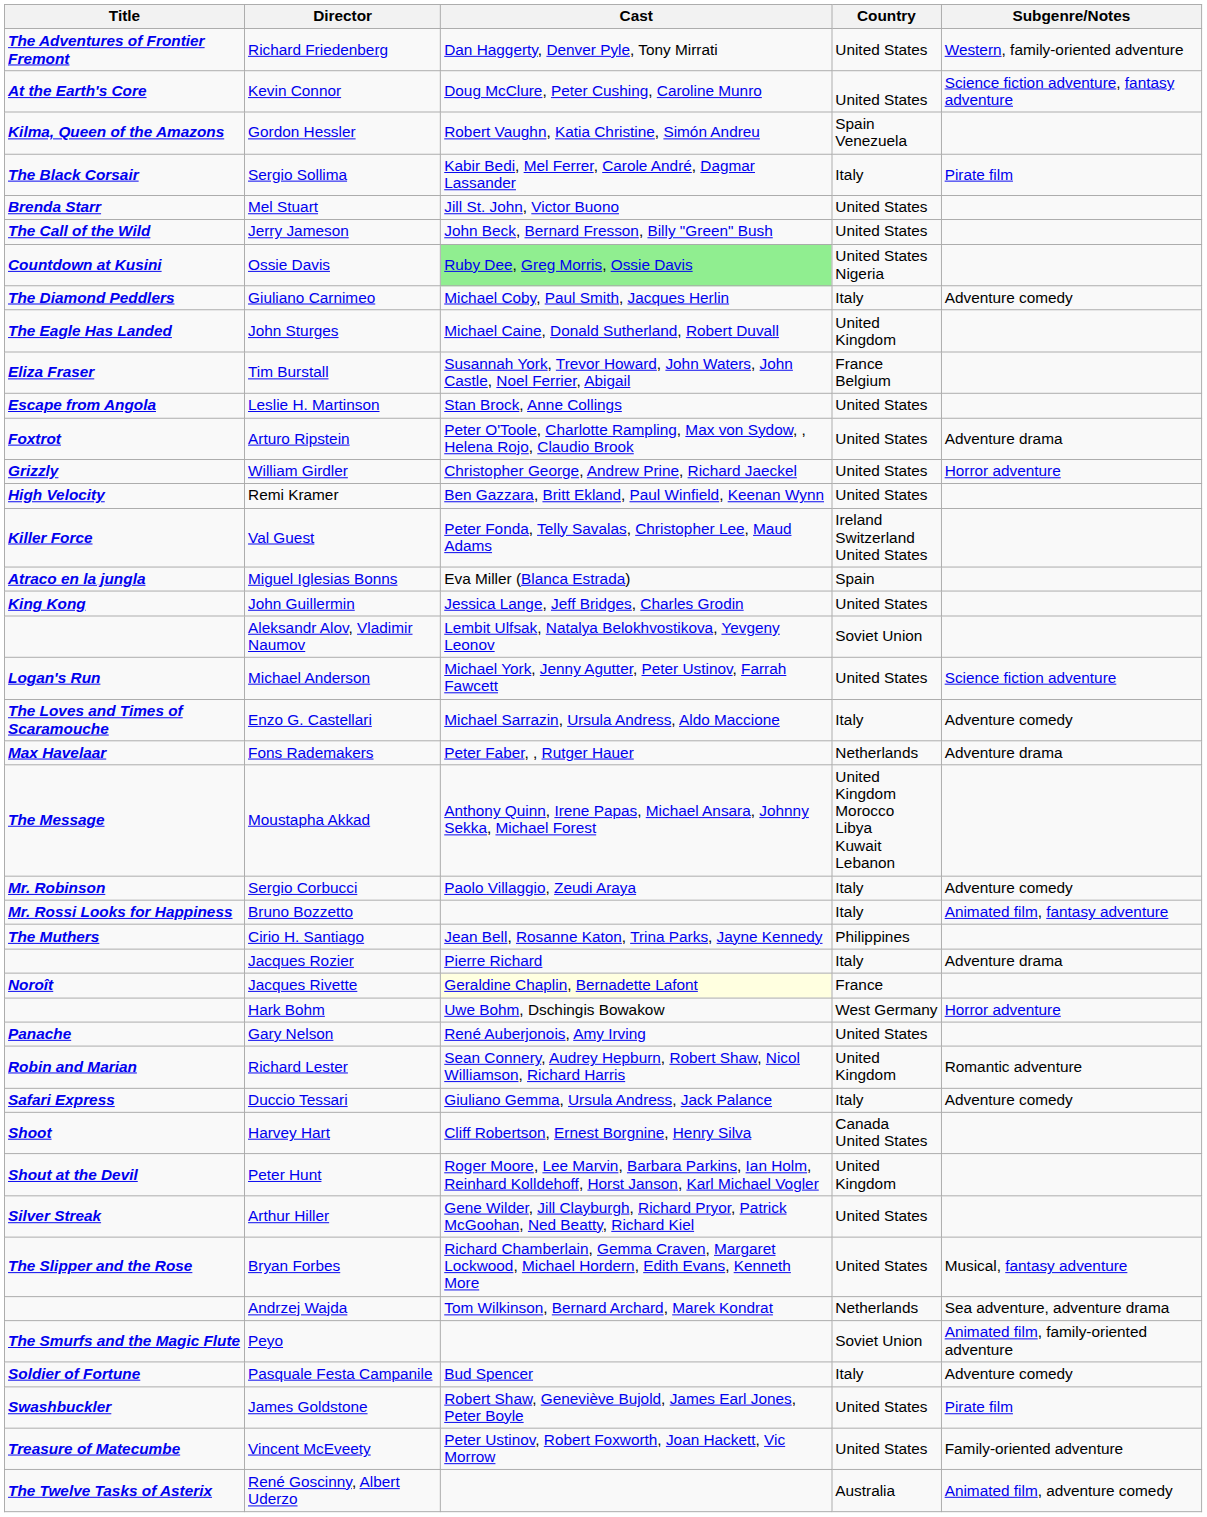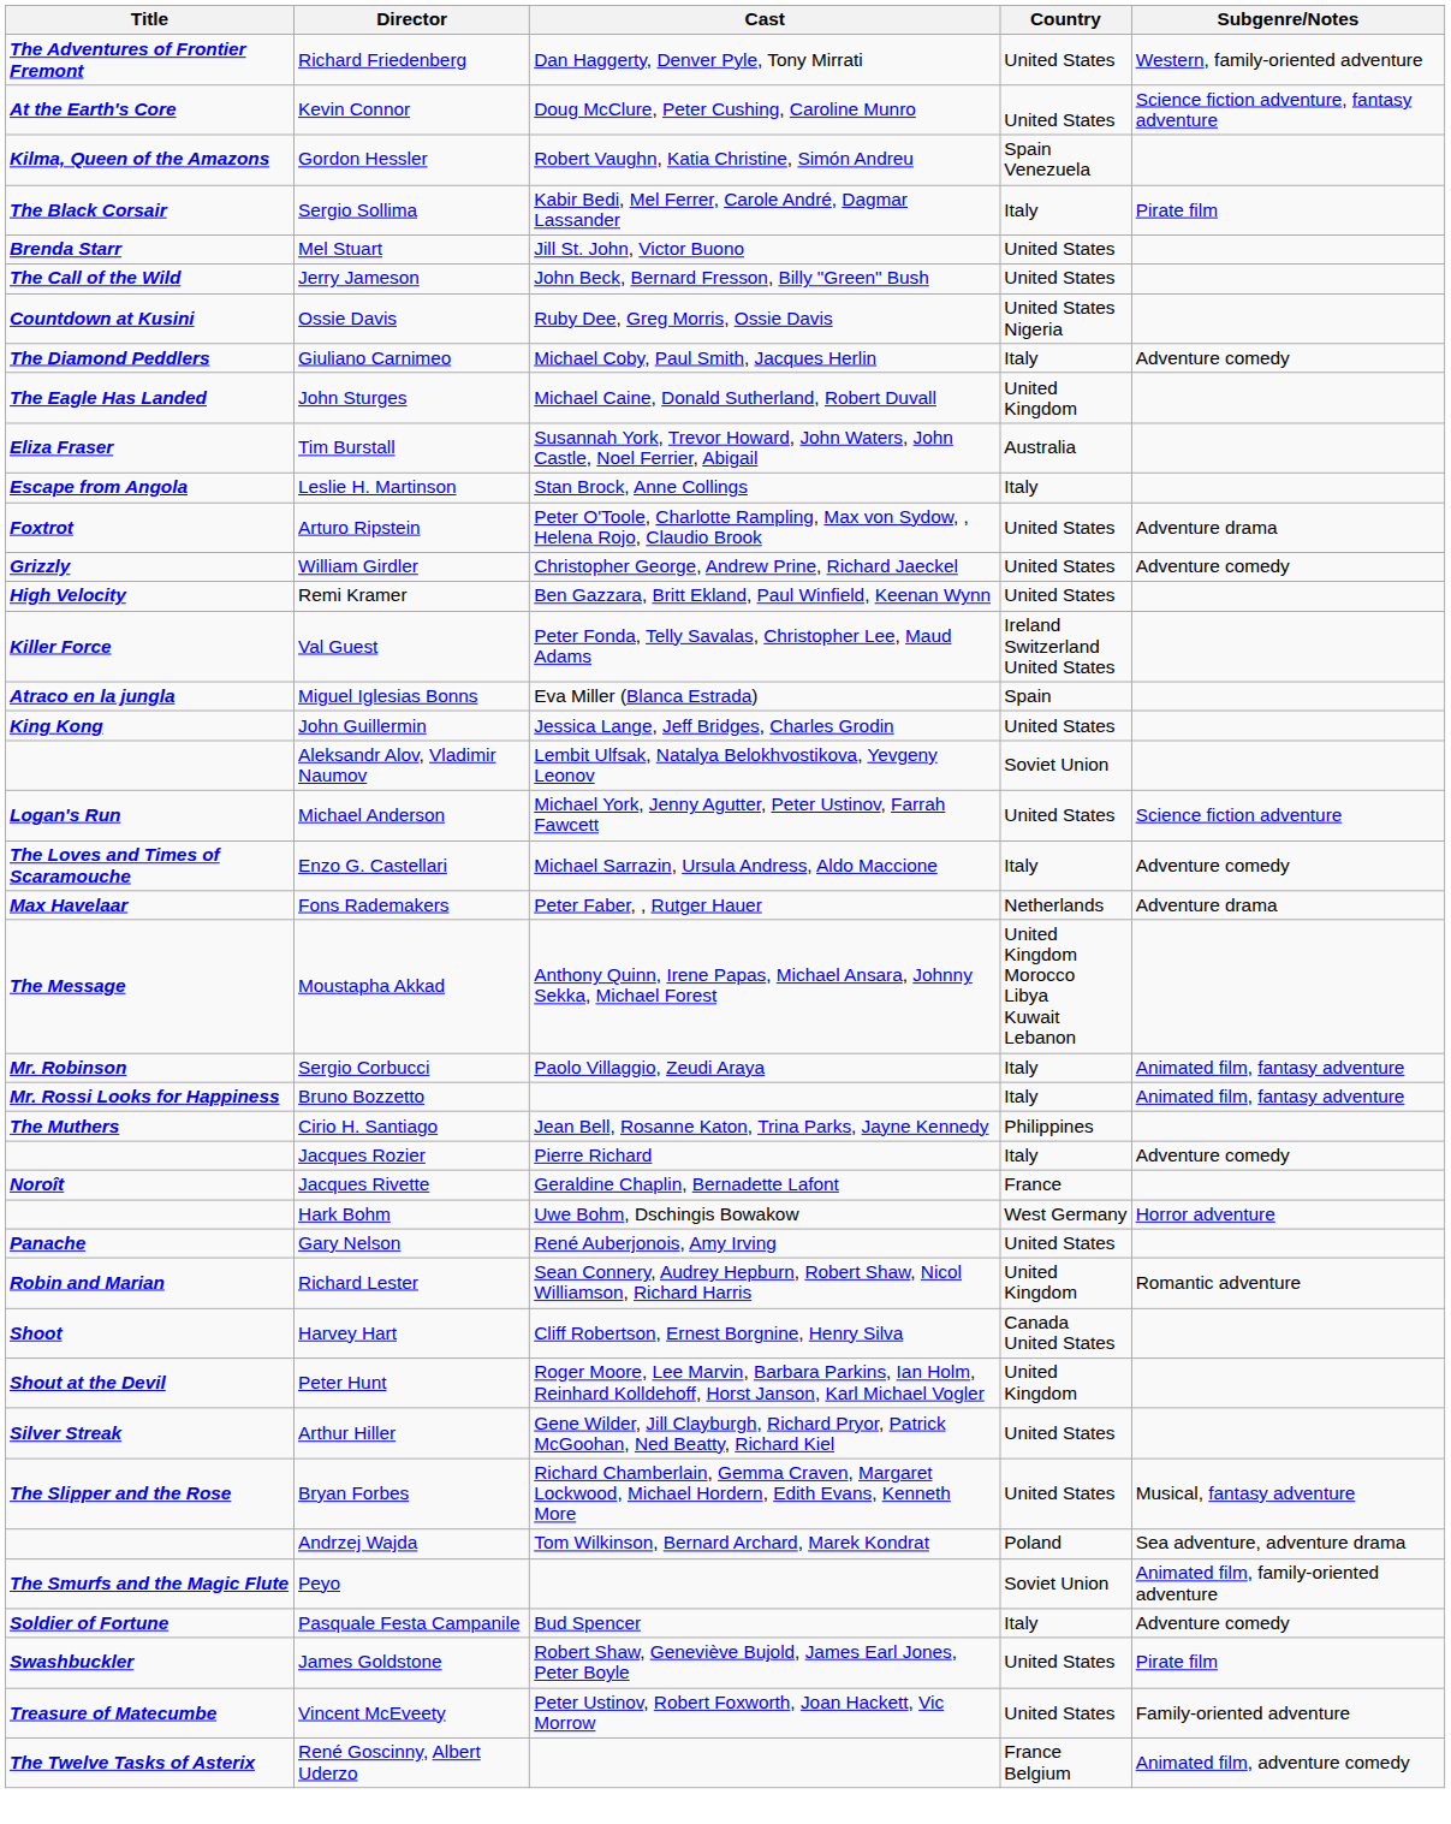 <table class="wikitable">
 <tr>
 <th>Title</th>
 <th>Director</th>
 <th style="width: 400px;">Cast</th>
 <th>Country</th>
 <th>Subgenre/Notes</th>
 </tr>
 <tr>
 <td><strong><em><a href='#'>The Adventures of Frontier Fremont</a></em></strong></td>
 <td><a href='#'>Richard Friedenberg</a></td>
 <td><a href='#'>Dan Haggerty</a>, <a href='#'>Denver Pyle</a>, Tony Mirrati</td>
 <td>United States</td>
 <td><a href='#'>Western</a>, family-oriented adventure</td>
 </tr>
 <tr>
 <td><strong><em><a href='#'>At the Earth's Core</a></em></strong></td>
 <td><a href='#'>Kevin Connor</a></td>
 <td><a href='#'>Doug McClure</a>, <a href='#'>Peter Cushing</a>, <a href='#'>Caroline Munro</a></td>
 <td><br>United States</td>
 <td><a href='#'>Science fiction adventure</a>, <a href='#'>fantasy adventure</a></td>
 </tr>
 <tr>
 <td><strong><em><a href='#'>Kilma, Queen of the Amazons</a></em></strong></td>
 <td><a href='#'>Gordon Hessler</a></td>
 <td><a href='#'>Robert Vaughn</a>, <a href='#'>Katia Christine</a>, <a href='#'>Simón Andreu</a></td>
 <td>Spain<br>Venezuela</td>
 <td></td>
 </tr>
 <tr>
 <td><strong><em><a href='#'>The Black Corsair</a></em></strong></td>
 <td><a href='#'>Sergio Sollima</a></td>
 <td><a href='#'>Kabir Bedi</a>, <a href='#'>Mel Ferrer</a>, <a href='#'>Carole André</a>, <a href='#'>Dagmar Lassander</a></td>
 <td>Italy</td>
 <td><a href='#'>Pirate film</a></td>
 </tr>
 <tr>
 <td><strong><em><a href='#'>Brenda Starr</a></em></strong></td>
 <td><a href='#'>Mel Stuart</a></td>
 <td><a href='#'>Jill St. John</a>, <a href='#'>Victor Buono</a></td>
 <td>United States</td>
 <td></td>
 </tr>
 <tr>
 <td><strong><em><a href='#'>The Call of the Wild</a></em></strong></td>
 <td><a href='#'>Jerry Jameson</a></td>
 <td><a href='#'>John Beck</a>, <a href='#'>Bernard Fresson</a>, <a href='#'>Billy "Green" Bush</a></td>
 <td>United States</td>
 <td></td>
 </tr>
 <tr>
 <td><strong><em><a href='#'>Countdown at Kusini</a></em></strong></td>
 <td><a href='#'>Ossie Davis</a></td>
-<td style="background: lightgreen;"><a href='#'>Ruby Dee</a>, <a href='#'>Greg Morris</a>, <a href='#'>Ossie Davis</a></td>
+<td><a href='#'>Ruby Dee</a>, <a href='#'>Greg Morris</a>, <a href='#'>Ossie Davis</a></td>
 <td>United States<br>Nigeria</td>
 <td></td>
 </tr>
 <tr>
 <td><strong><em><a href='#'>The Diamond Peddlers</a></em></strong></td>
 <td><a href='#'>Giuliano Carnimeo</a></td>
 <td><a href='#'>Michael Coby</a>, <a href='#'>Paul Smith</a>, <a href='#'>Jacques Herlin</a></td>
 <td>Italy</td>
 <td>Adventure comedy</td>
 </tr>
 <tr>
 <td><strong><em><a href='#'>The Eagle Has Landed</a></em></strong></td>
 <td><a href='#'>John Sturges</a></td>
 <td><a href='#'>Michael Caine</a>, <a href='#'>Donald Sutherland</a>, <a href='#'>Robert Duvall</a></td>
 <td>United Kingdom</td>
 <td></td>
 </tr>
 <tr>
 <td><strong><em><a href='#'>Eliza Fraser</a></em></strong></td>
 <td><a href='#'>Tim Burstall</a></td>
 <td><a href='#'>Susannah York</a>, <a href='#'>Trevor Howard</a>, <a href='#'>John Waters</a>, <a href='#'>John Castle</a>, <a href='#'>Noel Ferrier</a>, <a href='#'>Abigail</a></td>
-<td>France<br>Belgium</td>
+<td>Australia</td>
 <td></td>
 </tr>
 <tr>
 <td><strong><em><a href='#'>Escape from Angola</a></em></strong></td>
 <td><a href='#'>Leslie H. Martinson</a></td>
 <td><a href='#'>Stan Brock</a>, <a href='#'>Anne Collings</a></td>
-<td>United States</td>
+<td>Italy</td>
 <td></td>
 </tr>
 <tr>
 <td><strong><em><a href='#'>Foxtrot</a></em></strong></td>
 <td><a href='#'>Arturo Ripstein</a></td>
 <td><a href='#'>Peter O'Toole</a>, <a href='#'>Charlotte Rampling</a>, <a href='#'>Max von Sydow</a>, , <a href='#'>Helena Rojo</a>, <a href='#'>Claudio Brook</a></td>
 <td>United States</td>
 <td>Adventure drama</td>
 </tr>
 <tr>
 <td><strong><em><a href='#'>Grizzly</a></em></strong></td>
 <td><a href='#'>William Girdler</a></td>
 <td><a href='#'>Christopher George</a>, <a href='#'>Andrew Prine</a>, <a href='#'>Richard Jaeckel</a></td>
 <td>United States</td>
-<td><a href='#'>Horror adventure</a></td>
+<td>Adventure comedy</td>
 </tr>
 <tr>
 <td><strong><em><a href='#'>High Velocity</a></em></strong></td>
 <td>Remi Kramer</td>
 <td><a href='#'>Ben Gazzara</a>, <a href='#'>Britt Ekland</a>, <a href='#'>Paul Winfield</a>, <a href='#'>Keenan Wynn</a></td>
 <td>United States</td>
 <td></td>
 </tr>
 <tr>
 <td><strong><em><a href='#'>Killer Force</a></em></strong></td>
 <td><a href='#'>Val Guest</a></td>
 <td><a href='#'>Peter Fonda</a>, <a href='#'>Telly Savalas</a>, <a href='#'>Christopher Lee</a>, <a href='#'>Maud Adams</a></td>
 <td>Ireland<br>Switzerland<br>United States</td>
 <td></td>
 </tr>
 <tr>
 <td><strong><em><a href='#'>Atraco en la jungla</a></em></strong></td>
 <td><a href='#'>Miguel Iglesias Bonns</a></td>
 <td>Eva Miller (<a href='#'>Blanca Estrada</a>)</td>
 <td>Spain</td>
 <td></td>
 </tr>
 <tr>
 <td><strong><em><a href='#'>King Kong</a></em></strong></td>
 <td><a href='#'>John Guillermin</a></td>
 <td><a href='#'>Jessica Lange</a>, <a href='#'>Jeff Bridges</a>, <a href='#'>Charles Grodin</a></td>
 <td>United States</td>
 <td></td>
 </tr>
 <tr>
 <td><strong><em></em></strong></td>
 <td><a href='#'>Aleksandr Alov</a>, <a href='#'>Vladimir Naumov</a></td>
 <td><a href='#'>Lembit Ulfsak</a>, <a href='#'>Natalya Belokhvostikova</a>, <a href='#'>Yevgeny Leonov</a></td>
 <td>Soviet Union</td>
 <td></td>
 </tr>
 <tr>
 <td><strong><em><a href='#'>Logan's Run</a></em></strong></td>
 <td><a href='#'>Michael Anderson</a></td>
 <td><a href='#'>Michael York</a>, <a href='#'>Jenny Agutter</a>, <a href='#'>Peter Ustinov</a>, <a href='#'>Farrah Fawcett</a></td>
 <td>United States</td>
 <td><a href='#'>Science fiction adventure</a></td>
 </tr>
 <tr>
 <td><strong><em><a href='#'>The Loves and Times of Scaramouche</a></em></strong></td>
 <td><a href='#'>Enzo G. Castellari</a></td>
 <td><a href='#'>Michael Sarrazin</a>, <a href='#'>Ursula Andress</a>, <a href='#'>Aldo Maccione</a></td>
 <td>Italy</td>
 <td>Adventure comedy</td>
 </tr>
 <tr>
 <td><strong><em><a href='#'>Max Havelaar</a></em></strong></td>
 <td><a href='#'>Fons Rademakers</a></td>
 <td><a href='#'>Peter Faber</a>, , <a href='#'>Rutger Hauer</a></td>
 <td>Netherlands</td>
 <td>Adventure drama</td>
 </tr>
 <tr>
 <td><strong><em><a href='#'>The Message</a></em></strong></td>
 <td><a href='#'>Moustapha Akkad</a></td>
 <td><a href='#'>Anthony Quinn</a>, <a href='#'>Irene Papas</a>, <a href='#'>Michael Ansara</a>, <a href='#'>Johnny Sekka</a>, <a href='#'>Michael Forest</a></td>
 <td>United Kingdom<br>Morocco<br>Libya<br>Kuwait<br>Lebanon</td>
 <td></td>
 </tr>
 <tr>
 <td><strong><em><a href='#'>Mr. Robinson</a></em></strong></td>
 <td><a href='#'>Sergio Corbucci</a></td>
 <td><a href='#'>Paolo Villaggio</a>, <a href='#'>Zeudi Araya</a></td>
 <td>Italy</td>
-<td>Adventure comedy</td>
+<td><a href='#'>Animated film</a>, <a href='#'>fantasy adventure</a></td>
 </tr>
 <tr>
 <td><strong><em><a href='#'>Mr. Rossi Looks for Happiness</a></em></strong></td>
 <td><a href='#'>Bruno Bozzetto</a></td>
 <td></td>
 <td>Italy</td>
 <td><a href='#'>Animated film</a>, <a href='#'>fantasy adventure</a></td>
 </tr>
 <tr>
 <td><strong><em><a href='#'>The Muthers</a></em></strong></td>
 <td><a href='#'>Cirio H. Santiago</a></td>
 <td><a href='#'>Jean Bell</a>, <a href='#'>Rosanne Katon</a>, <a href='#'>Trina Parks</a>, <a href='#'>Jayne Kennedy</a></td>
 <td>Philippines</td>
 <td></td>
 </tr>
 <tr>
 <td><strong><em></em></strong></td>
 <td><a href='#'>Jacques Rozier</a></td>
 <td><a href='#'>Pierre Richard</a></td>
 <td>Italy</td>
-<td>Adventure drama</td>
+<td>Adventure comedy</td>
 </tr>
 <tr>
 <td><strong><em><a href='#'>Noroît</a></em></strong></td>
 <td><a href='#'>Jacques Rivette</a></td>
-<td style="background: lightyellow;"><a href='#'>Geraldine Chaplin</a>, <a href='#'>Bernadette Lafont</a></td>
+<td><a href='#'>Geraldine Chaplin</a>, <a href='#'>Bernadette Lafont</a></td>
 <td>France</td>
 <td></td>
 </tr>
 <tr>
 <td><strong><em></em></strong></td>
 <td><a href='#'>Hark Bohm</a></td>
 <td><a href='#'>Uwe Bohm</a>, Dschingis Bowakow</td>
 <td>West Germany</td>
 <td><a href='#'>Horror adventure</a></td>
 </tr>
 <tr>
 <td><strong><em><a href='#'>Panache</a></em></strong></td>
 <td><a href='#'>Gary Nelson</a></td>
 <td><a href='#'>René Auberjonois</a>, <a href='#'>Amy Irving</a></td>
 <td>United States</td>
 <td></td>
 </tr>
 <tr>
 <td><strong><em><a href='#'>Robin and Marian</a></em></strong></td>
 <td><a href='#'>Richard Lester</a></td>
 <td><a href='#'>Sean Connery</a>, <a href='#'>Audrey Hepburn</a>, <a href='#'>Robert Shaw</a>, <a href='#'>Nicol Williamson</a>, <a href='#'>Richard Harris</a></td>
 <td>United Kingdom</td>
 <td>Romantic adventure</td>
-</tr>
-<tr>
-<td><strong><em><a href='#'>Safari Express</a></em></strong></td>
-<td><a href='#'>Duccio Tessari</a></td>
-<td><a href='#'>Giuliano Gemma</a>, <a href='#'>Ursula Andress</a>, <a href='#'>Jack Palance</a></td>
-<td>Italy</td>
-<td>Adventure comedy</td>
 </tr>
 <tr>
 <td><strong><em><a href='#'>Shoot</a></em></strong></td>
 <td><a href='#'>Harvey Hart</a></td>
 <td><a href='#'>Cliff Robertson</a>, <a href='#'>Ernest Borgnine</a>, <a href='#'>Henry Silva</a></td>
 <td>Canada<br>United States</td>
 <td></td>
 </tr>
 <tr>
 <td><strong><em><a href='#'>Shout at the Devil</a></em></strong></td>
 <td><a href='#'>Peter Hunt</a></td>
 <td><a href='#'>Roger Moore</a>, <a href='#'>Lee Marvin</a>, <a href='#'>Barbara Parkins</a>, <a href='#'>Ian Holm</a>, <a href='#'>Reinhard Kolldehoff</a>, <a href='#'>Horst Janson</a>, <a href='#'>Karl Michael Vogler</a></td>
 <td>United Kingdom</td>
 <td></td>
 </tr>
 <tr>
 <td><strong><em><a href='#'>Silver Streak</a></em></strong></td>
 <td><a href='#'>Arthur Hiller</a></td>
 <td><a href='#'>Gene Wilder</a>, <a href='#'>Jill Clayburgh</a>, <a href='#'>Richard Pryor</a>, <a href='#'>Patrick McGoohan</a>, <a href='#'>Ned Beatty</a>, <a href='#'>Richard Kiel</a></td>
 <td>United States</td>
 <td></td>
 </tr>
 <tr>
 <td><strong><em><a href='#'>The Slipper and the Rose</a></em></strong></td>
 <td><a href='#'>Bryan Forbes</a></td>
 <td><a href='#'>Richard Chamberlain</a>, <a href='#'>Gemma Craven</a>, <a href='#'>Margaret Lockwood</a>, <a href='#'>Michael Hordern</a>, <a href='#'>Edith Evans</a>, <a href='#'>Kenneth More</a></td>
 <td>United States</td>
 <td>Musical, <a href='#'>fantasy adventure</a></td>
 </tr>
 <tr>
 <td><strong><em></em></strong></td>
 <td><a href='#'>Andrzej Wajda</a></td>
 <td><a href='#'>Tom Wilkinson</a>, <a href='#'>Bernard Archard</a>, <a href='#'>Marek Kondrat</a></td>
-<td>Netherlands</td>
+<td>Poland</td>
 <td>Sea adventure, adventure drama</td>
 </tr>
 <tr>
 <td><strong><em><a href='#'>The Smurfs and the Magic Flute</a></em></strong></td>
 <td><a href='#'>Peyo</a></td>
 <td></td>
 <td>Soviet Union</td>
 <td><a href='#'>Animated film</a>, family-oriented adventure</td>
 </tr>
 <tr>
 <td><strong><em><a href='#'>Soldier of Fortune</a></em></strong></td>
 <td><a href='#'>Pasquale Festa Campanile</a></td>
 <td><a href='#'>Bud Spencer</a></td>
 <td>Italy</td>
 <td>Adventure comedy</td>
 </tr>
 <tr>
 <td><strong><em><a href='#'>Swashbuckler</a></em></strong></td>
 <td><a href='#'>James Goldstone</a></td>
 <td><a href='#'>Robert Shaw</a>, <a href='#'>Geneviève Bujold</a>, <a href='#'>James Earl Jones</a>, <a href='#'>Peter Boyle</a></td>
 <td>United States</td>
 <td><a href='#'>Pirate film</a></td>
 </tr>
 <tr>
 <td><strong><em><a href='#'>Treasure of Matecumbe</a></em></strong></td>
 <td><a href='#'>Vincent McEveety</a></td>
 <td><a href='#'>Peter Ustinov</a>, <a href='#'>Robert Foxworth</a>, <a href='#'>Joan Hackett</a>, <a href='#'>Vic Morrow</a></td>
 <td>United States</td>
 <td>Family-oriented adventure</td>
 </tr>
 <tr>
 <td><strong><em><a href='#'>The Twelve Tasks of Asterix</a></em></strong></td>
 <td><a href='#'>René Goscinny</a>, <a href='#'>Albert Uderzo</a></td>
 <td></td>
-<td>Australia</td>
+<td>France<br>Belgium</td>
 <td><a href='#'>Animated film</a>, adventure comedy</td>
 </tr>
 </table>
